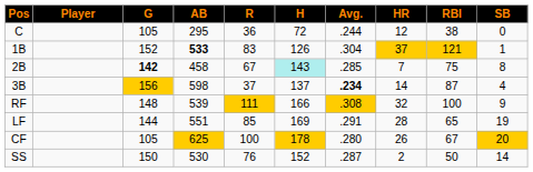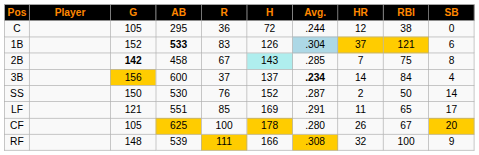 <table class="wikitable sortable">
 <tr>
 <th style="background:black;color:#FF8800;" width="5%">Pos</th>
 <th style="background:black;color:#FF8800;" width="16%">Player</th>
 <th style="background:black;color:#FF8800;" width="9%">G</th>
 <th style="background:black;color:#FF8800;" width="9%">AB</th>
 <th style="background:black;color:#FF8800;" width="9%">R</th>
 <th style="background:black;color:#FF8800;" width="9%">H</th>
 <th style="background:black;color:#FF8800;" width="9%">Avg.</th>
 <th style="background:black;color:#FF8800;" width="9%">HR</th>
 <th style="background:black;color:#FF8800;" width="9%">RBI</th>
 <th style="background:black;color:#FF8800;" width="9%">SB</th>
 </tr>
 <tr align="center">
 <td>C</td>
 <td></td>
 <td>105</td>
 <td>295</td>
 <td>36</td>
 <td>72</td>
 <td>.244</td>
 <td>12</td>
 <td>38</td>
 <td>0</td>
 </tr>
 <tr align="center">
 <td>1B</td>
 <td></td>
 <td>152</td>
 <td><strong>533</strong></td>
 <td>83</td>
 <td>126</td>
-<td>.304</td>
+<td style="background: lightblue;">.304</td>
 <td bgcolor="#FFCC00">37</td>
 <td bgcolor="#FFCC00">121</td>
-<td>1</td>
+<td>6</td>
 </tr>
 <tr align="center">
 <td>2B</td>
 <td></td>
 <td><strong>142</strong></td>
 <td>458</td>
 <td>67</td>
 <td style="background: paleturquoise;">143</td>
 <td>.285</td>
 <td>7</td>
 <td>75</td>
 <td>8</td>
 </tr>
 <tr align="center">
 <td>3B</td>
 <td></td>
 <td bgcolor="#FFCC00">156</td>
-<td>598</td>
+<td>600</td>
 <td>37</td>
 <td>137</td>
 <td><strong>.234</strong></td>
 <td>14</td>
-<td>87</td>
+<td>84</td>
 <td>4</td>
 </tr>
 <tr align="center">
-<td>RF</td>
+<td>SS</td>
 <td></td>
-<td>148</td>
-<td>539</td>
-<td bgcolor="#FFCC00">111</td>
-<td>166</td>
-<td bgcolor="#FFCC00">.308</td>
-<td>32</td>
-<td>100</td>
-<td>9</td>
+<td>150</td>
+<td>530</td>
+<td>76</td>
+<td>152</td>
+<td>.287</td>
+<td>2</td>
+<td>50</td>
+<td>14</td>
 </tr>
 <tr align="center">
 <td>LF</td>
 <td></td>
-<td>144</td>
+<td>121</td>
 <td>551</td>
 <td>85</td>
 <td>169</td>
 <td>.291</td>
-<td>28</td>
+<td>11</td>
 <td>65</td>
-<td>19</td>
+<td>17</td>
 </tr>
 <tr align="center">
 <td>CF</td>
 <td></td>
 <td>105</td>
 <td bgcolor="#FFCC00">625</td>
 <td>100</td>
 <td bgcolor="#FFCC00">178</td>
 <td>.280</td>
 <td>26</td>
 <td>67</td>
 <td bgcolor="#FFCC00">20</td>
 </tr>
 <tr align="center">
-<td>SS</td>
+<td>RF</td>
 <td></td>
-<td>150</td>
-<td>530</td>
-<td>76</td>
-<td>152</td>
-<td>.287</td>
-<td>2</td>
-<td>50</td>
-<td>14</td>
+<td>148</td>
+<td>539</td>
+<td bgcolor="#FFCC00">111</td>
+<td>166</td>
+<td bgcolor="#FFCC00">.308</td>
+<td>32</td>
+<td>100</td>
+<td>9</td>
 </tr>
 </table>
